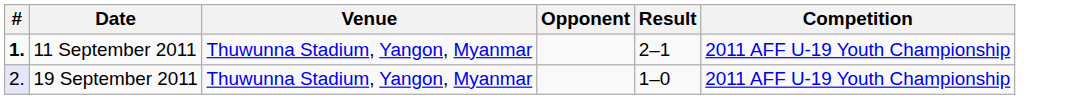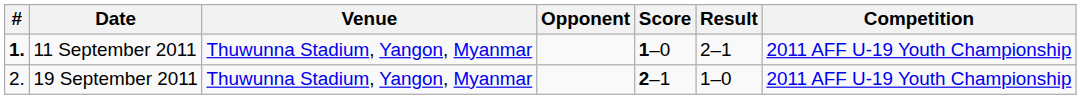 <table class="wikitable collapsible collapsed">
 <tr>
 <th>#</th>
 <th>Date</th>
 <th>Venue</th>
 <th>Opponent</th>
+<th>Score</th>
 <th>Result</th>
 <th>Competition</th>
 </tr>
 <tr>
 <td><strong>1.</strong></td>
 <td>11 September 2011</td>
 <td><a href='#'>Thuwunna Stadium</a>, <a href='#'>Yangon</a>, <a href='#'>Myanmar</a></td>
 <td></td>
+<td><strong>1</strong>–0</td>
 <td>2–1</td>
 <td><a href='#'>2011 AFF U-19 Youth Championship</a></td>
 </tr>
 <tr>
-<td style="background: lavender;">2.</td>
+<td>2.</td>
 <td>19 September 2011</td>
 <td><a href='#'>Thuwunna Stadium</a>, <a href='#'>Yangon</a>, <a href='#'>Myanmar</a></td>
 <td></td>
+<td><strong>2</strong>–1</td>
 <td>1–0</td>
 <td><a href='#'>2011 AFF U-19 Youth Championship</a></td>
 </tr>
 </table>
